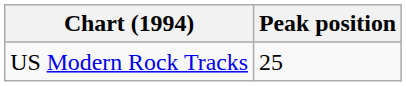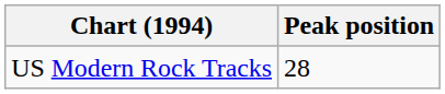 <table class="wikitable">
 <tr>
 <th>Chart (1994)</th>
 <th>Peak position</th>
 </tr>
 <tr>
 <td>US <a href='#'>Modern Rock Tracks</a></td>
-<td>25</td>
+<td>28</td>
 </tr>
 </table>
